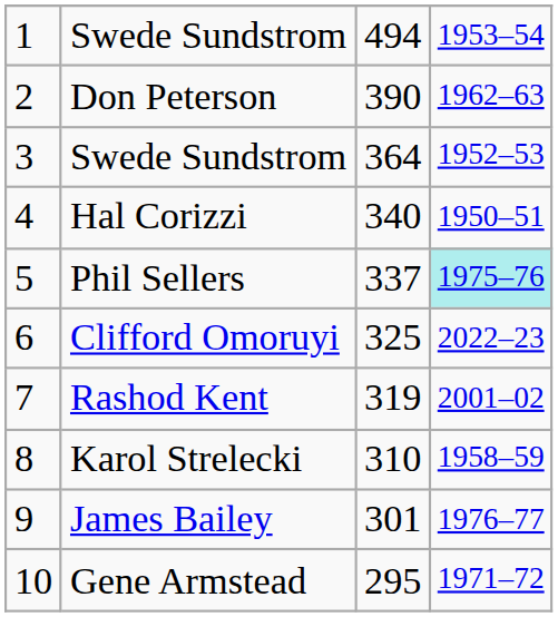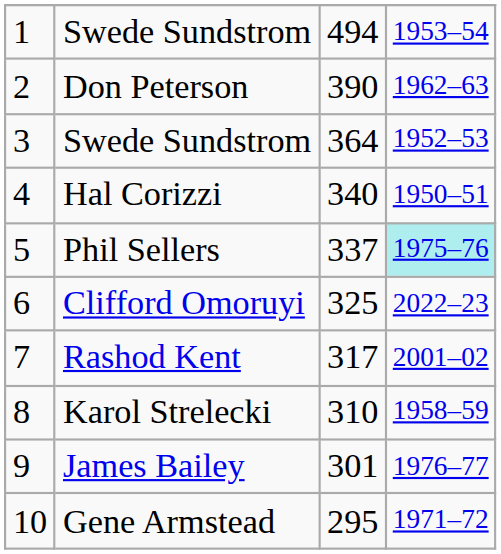 <table class="wikitable">
 <tr>
 </tr>
 <tr>
 <td>1</td>
 <td>Swede Sundstrom</td>
 <td>494</td>
 <td style="font-size:80%;"><a href='#'>1953–54</a></td>
 </tr>
 <tr>
 <td>2</td>
 <td>Don Peterson</td>
 <td>390</td>
 <td style="font-size:80%;"><a href='#'>1962–63</a></td>
 </tr>
 <tr>
 <td>3</td>
 <td>Swede Sundstrom</td>
 <td>364</td>
 <td style="font-size:80%;"><a href='#'>1952–53</a></td>
 </tr>
 <tr>
 <td>4</td>
 <td>Hal Corizzi</td>
 <td>340</td>
 <td style="font-size:80%;"><a href='#'>1950–51</a></td>
 </tr>
 <tr>
 <td>5</td>
 <td>Phil Sellers</td>
 <td>337</td>
 <td style="background: paleturquoise; font-size:80%;"><a href='#'>1975–76</a></td>
 </tr>
 <tr>
 <td>6</td>
 <td><a href='#'>Clifford Omoruyi</a></td>
 <td>325</td>
 <td style="font-size:80%;"><a href='#'>2022–23</a></td>
 </tr>
 <tr>
 <td>7</td>
 <td><a href='#'>Rashod Kent</a></td>
-<td>319</td>
+<td>317</td>
 <td style="font-size:80%;"><a href='#'>2001–02</a></td>
 </tr>
 <tr>
 <td>8</td>
 <td>Karol Strelecki</td>
 <td>310</td>
 <td style="font-size:80%;"><a href='#'>1958–59</a></td>
 </tr>
 <tr>
 <td>9</td>
 <td><a href='#'>James Bailey</a></td>
 <td>301</td>
 <td style="font-size:80%;"><a href='#'>1976–77</a></td>
 </tr>
 <tr>
 <td>10</td>
 <td>Gene Armstead</td>
 <td>295</td>
 <td style="font-size:80%;"><a href='#'>1971–72</a></td>
 </tr>
 </table>
